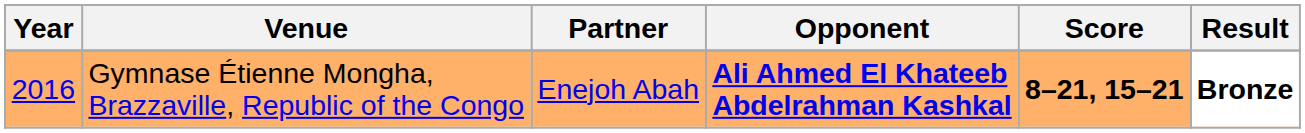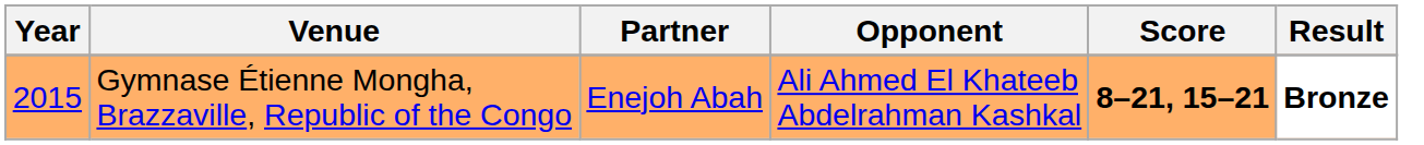 <table class="sortable wikitable" style="font-size: 90%;">
 <tr>
 <th>Year</th>
 <th>Venue</th>
 <th>Partner</th>
 <th>Opponent</th>
 <th>Score</th>
 <th>Result</th>
 </tr>
 <tr>
 </tr>
 <tr style="background:#FFB069">
-<td align="center"><a href='#'>2016</a></td>
+<td align="center"><a href='#'>2015</a></td>
 <td align="left">Gymnase Étienne Mongha,<br><a href='#'>Brazzaville</a>, <a href='#'>Republic of the Congo</a></td>
 <td align="left"> <a href='#'>Enejoh Abah</a></td>
-<td align="left"><strong> <a href='#'>Ali Ahmed El Khateeb</a><br> <a href='#'>Abdelrahman Kashkal</a></strong></td>
+<td align="left"> <a href='#'>Ali Ahmed El Khateeb</a><br> <a href='#'>Abdelrahman Kashkal</a></td>
 <td align="left"><strong>8–21, 15–21</strong></td>
 <td style="text-align:left; background:white"> <strong>Bronze</strong></td>
 </tr>
 </table>
